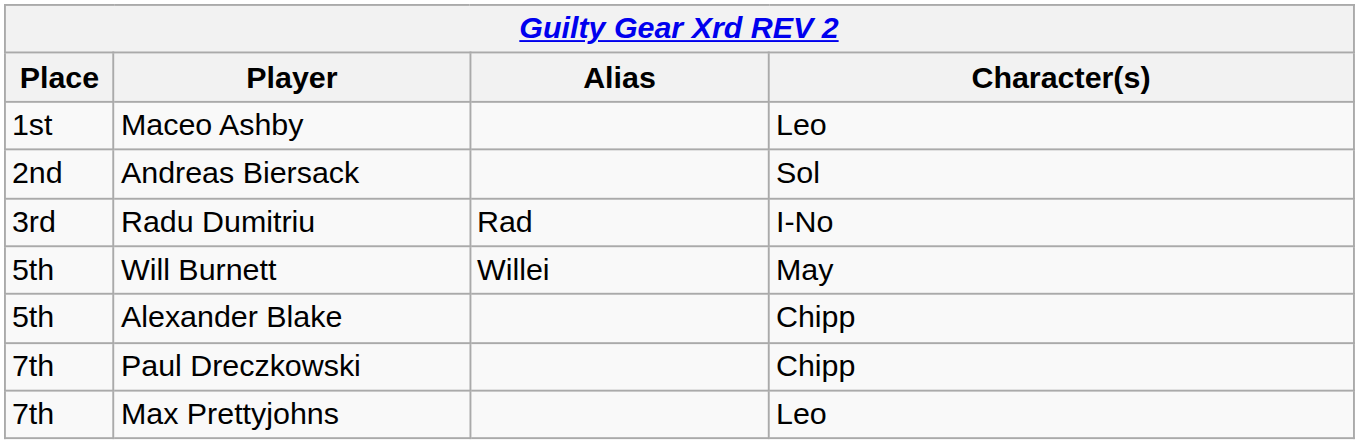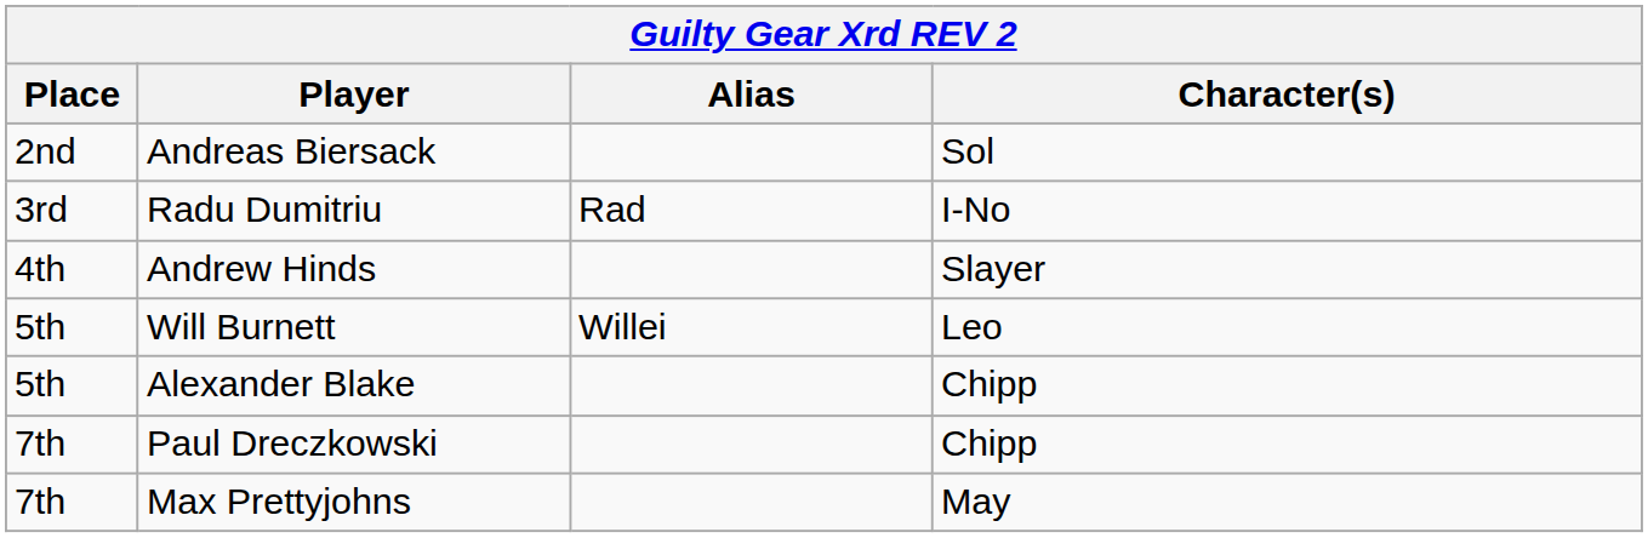 <table class="wikitable">
 <tr>
 <th colspan="4"><strong><em><a href='#'>Guilty Gear Xrd REV 2</a></em></strong>  </th>
 </tr>
 <tr>
 <th style="width:50px;">Place</th>
 <th style="width:180px;">Player</th>
 <th style="width:150px;">Alias</th>
 <th style="width:300px;">Character(s)</th>
-</tr>
-<tr>
-<td>1st</td>
-<td> Maceo Ashby</td>
-<td></td>
-<td>Leo</td>
 </tr>
 <tr>
 <td>2nd</td>
 <td> Andreas Biersack</td>
 <td></td>
 <td>Sol</td>
 </tr>
 <tr>
 <td>3rd</td>
 <td> Radu Dumitriu</td>
 <td>Rad</td>
 <td>I-No</td>
 </tr>
 <tr>
+<td>4th</td>
+<td> Andrew Hinds</td>
+<td></td>
+<td>Slayer</td>
+</tr>
+<tr>
 <td>5th</td>
 <td> Will Burnett</td>
 <td>Willei</td>
-<td>May</td>
+<td>Leo</td>
 </tr>
 <tr>
 <td>5th</td>
 <td> Alexander Blake</td>
 <td></td>
 <td>Chipp</td>
 </tr>
 <tr>
 <td>7th</td>
 <td> Paul Dreczkowski</td>
 <td></td>
 <td>Chipp</td>
 </tr>
 <tr>
 <td>7th</td>
 <td> Max Prettyjohns</td>
 <td></td>
-<td>Leo</td>
+<td>May</td>
 </tr>
 </table>
